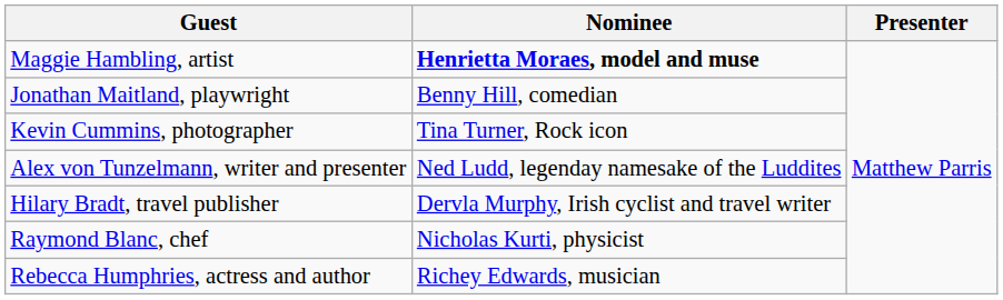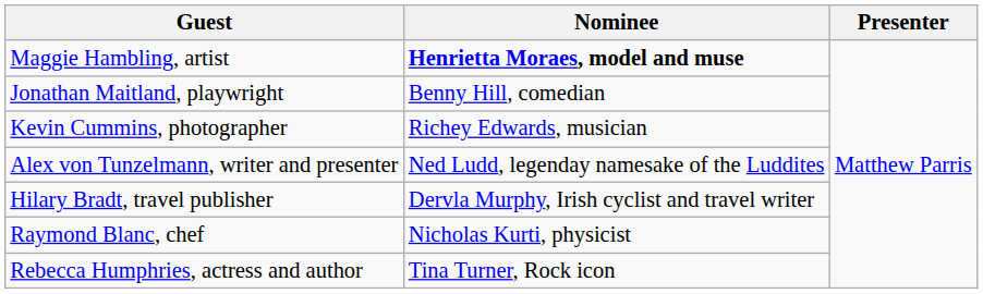 <table class="wikitable">
 <tr>
 <th>Guest</th>
 <th>Nominee</th>
 <th>Presenter</th>
 </tr>
 <tr>
 <td><a href='#'>Maggie Hambling</a>, artist</td>
 <td><strong><a href='#'>Henrietta Moraes</a>, model and muse</strong></td>
 <td rowspan="7"><a href='#'>Matthew Parris</a></td>
 </tr>
 <tr>
 <td><a href='#'>Jonathan Maitland</a>, playwright</td>
 <td><a href='#'>Benny Hill</a>, comedian</td>
 </tr>
 <tr>
 <td><a href='#'>Kevin Cummins</a>, photographer</td>
-<td><a href='#'>Tina Turner</a>, Rock icon</td>
+<td><a href='#'>Richey Edwards</a>, musician</td>
 </tr>
 <tr>
 <td><a href='#'>Alex von Tunzelmann</a>, writer and presenter</td>
 <td><a href='#'>Ned Ludd</a>, legenday namesake of the <a href='#'>Luddites</a></td>
 </tr>
 <tr>
 <td><a href='#'>Hilary Bradt</a>, travel publisher</td>
 <td><a href='#'>Dervla Murphy</a>, Irish cyclist and travel writer</td>
 </tr>
 <tr>
 <td><a href='#'>Raymond Blanc</a>, chef</td>
 <td><a href='#'>Nicholas Kurti</a>, physicist</td>
 </tr>
 <tr>
 <td><a href='#'>Rebecca Humphries</a>, actress and author</td>
-<td><a href='#'>Richey Edwards</a>, musician</td>
+<td><a href='#'>Tina Turner</a>, Rock icon</td>
 </tr>
 </table>
